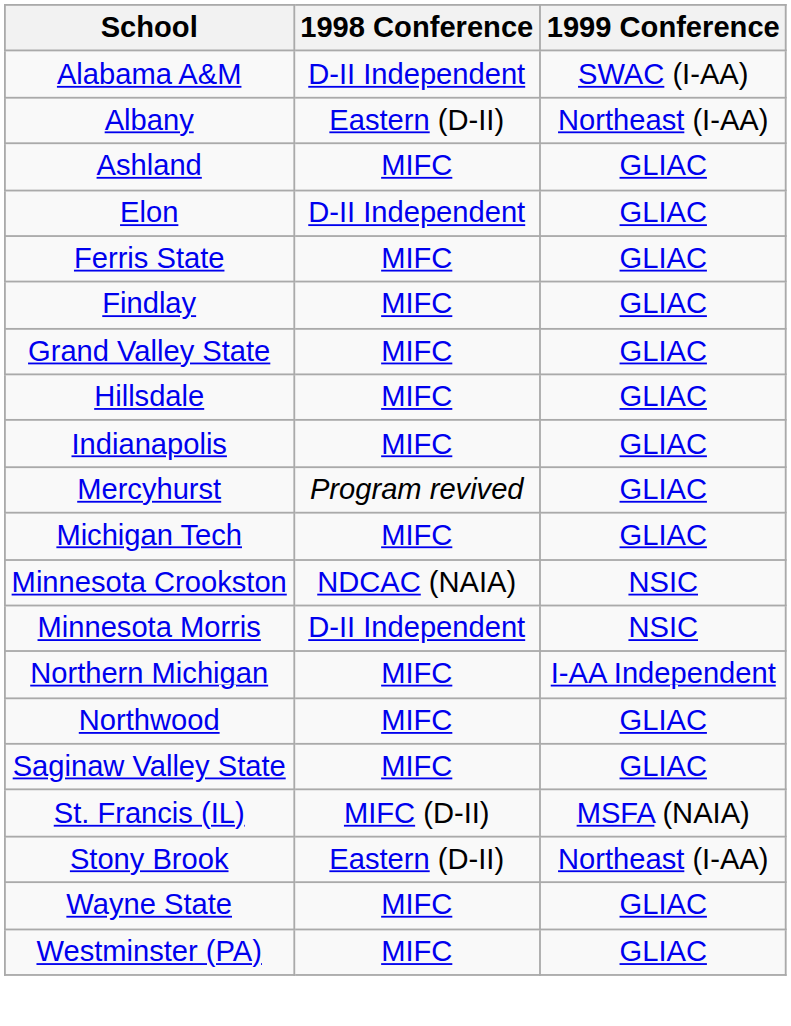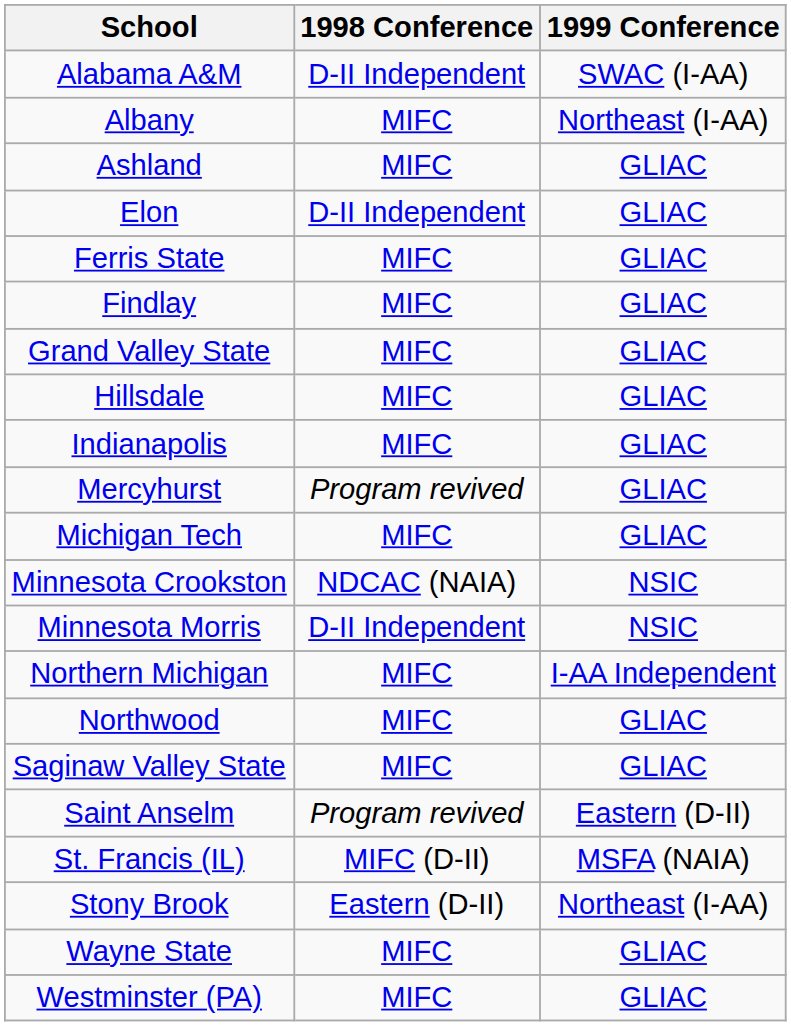 <table class="wikitable sortable">
 <tr>
 <th>School</th>
 <th>1998 Conference</th>
 <th>1999 Conference</th>
 </tr>
 <tr style="text-align:center;">
 <td><a href='#'>Alabama A&M</a></td>
 <td><a href='#'>D-II Independent</a></td>
 <td><a href='#'>SWAC</a> (I-AA)</td>
 </tr>
 <tr style="text-align:center;">
 <td><a href='#'>Albany</a></td>
-<td><a href='#'>Eastern</a> (D-II)</td>
+<td><a href='#'>MIFC</a></td>
 <td><a href='#'>Northeast</a> (I-AA)</td>
 </tr>
 <tr style="text-align:center;">
 <td><a href='#'>Ashland</a></td>
 <td><a href='#'>MIFC</a></td>
 <td><a href='#'>GLIAC</a></td>
 </tr>
 <tr style="text-align:center;">
 <td><a href='#'>Elon</a></td>
 <td><a href='#'>D-II Independent</a></td>
 <td><a href='#'>GLIAC</a></td>
 </tr>
 <tr style="text-align:center;">
 <td><a href='#'>Ferris State</a></td>
 <td><a href='#'>MIFC</a></td>
 <td><a href='#'>GLIAC</a></td>
 </tr>
 <tr style="text-align:center;">
 <td><a href='#'>Findlay</a></td>
 <td><a href='#'>MIFC</a></td>
 <td><a href='#'>GLIAC</a></td>
 </tr>
 <tr style="text-align:center;">
 <td><a href='#'>Grand Valley State</a></td>
 <td><a href='#'>MIFC</a></td>
 <td><a href='#'>GLIAC</a></td>
 </tr>
 <tr style="text-align:center;">
 <td><a href='#'>Hillsdale</a></td>
 <td><a href='#'>MIFC</a></td>
 <td><a href='#'>GLIAC</a></td>
 </tr>
 <tr style="text-align:center;">
 <td><a href='#'>Indianapolis</a></td>
 <td><a href='#'>MIFC</a></td>
 <td><a href='#'>GLIAC</a></td>
 </tr>
 <tr style="text-align:center;">
 <td><a href='#'>Mercyhurst</a></td>
 <td><em>Program revived</em></td>
 <td><a href='#'>GLIAC</a></td>
 </tr>
 <tr style="text-align:center;">
 <td><a href='#'>Michigan Tech</a></td>
 <td><a href='#'>MIFC</a></td>
 <td><a href='#'>GLIAC</a></td>
 </tr>
 <tr style="text-align:center;">
 <td><a href='#'>Minnesota Crookston</a></td>
 <td><a href='#'>NDCAC</a> (NAIA)</td>
 <td><a href='#'>NSIC</a></td>
 </tr>
 <tr style="text-align:center;">
 <td><a href='#'>Minnesota Morris</a></td>
 <td><a href='#'>D-II Independent</a></td>
 <td><a href='#'>NSIC</a></td>
 </tr>
 <tr style="text-align:center;">
 <td><a href='#'>Northern Michigan</a></td>
 <td><a href='#'>MIFC</a></td>
 <td><a href='#'>I-AA Independent</a></td>
 </tr>
 <tr style="text-align:center;">
 <td><a href='#'>Northwood</a></td>
 <td><a href='#'>MIFC</a></td>
 <td><a href='#'>GLIAC</a></td>
 </tr>
 <tr style="text-align:center;">
 <td><a href='#'>Saginaw Valley State</a></td>
 <td><a href='#'>MIFC</a></td>
 <td><a href='#'>GLIAC</a></td>
 </tr>
 <tr style="text-align:center;">
+<td><a href='#'>Saint Anselm</a></td>
+<td><em>Program revived</em></td>
+<td><a href='#'>Eastern</a> (D-II)</td>
+</tr>
+<tr style="text-align:center;">
 <td><a href='#'>St. Francis (IL)</a></td>
 <td><a href='#'>MIFC</a> (D-II)</td>
 <td><a href='#'>MSFA</a> (NAIA)</td>
 </tr>
 <tr style="text-align:center;">
 <td><a href='#'>Stony Brook</a></td>
 <td><a href='#'>Eastern</a> (D-II)</td>
 <td><a href='#'>Northeast</a> (I-AA)</td>
 </tr>
 <tr style="text-align:center;">
 <td><a href='#'>Wayne State</a></td>
 <td><a href='#'>MIFC</a></td>
 <td><a href='#'>GLIAC</a></td>
 </tr>
 <tr style="text-align:center;">
 <td><a href='#'>Westminster (PA)</a></td>
 <td><a href='#'>MIFC</a></td>
 <td><a href='#'>GLIAC</a></td>
 </tr>
 </table>
